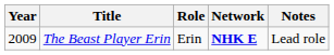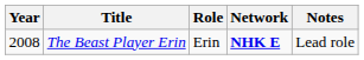 <table class="wikitable">
 <tr>
 <th>Year</th>
 <th>Title</th>
 <th>Role</th>
 <th>Network</th>
 <th>Notes</th>
 </tr>
 <tr>
-<td>2009</td>
+<td>2008</td>
 <td><em><a href='#'>The Beast Player Erin</a></em></td>
 <td>Erin</td>
 <td><strong><a href='#'>NHK E</a></strong></td>
 <td>Lead role</td>
 </tr>
 </table>
